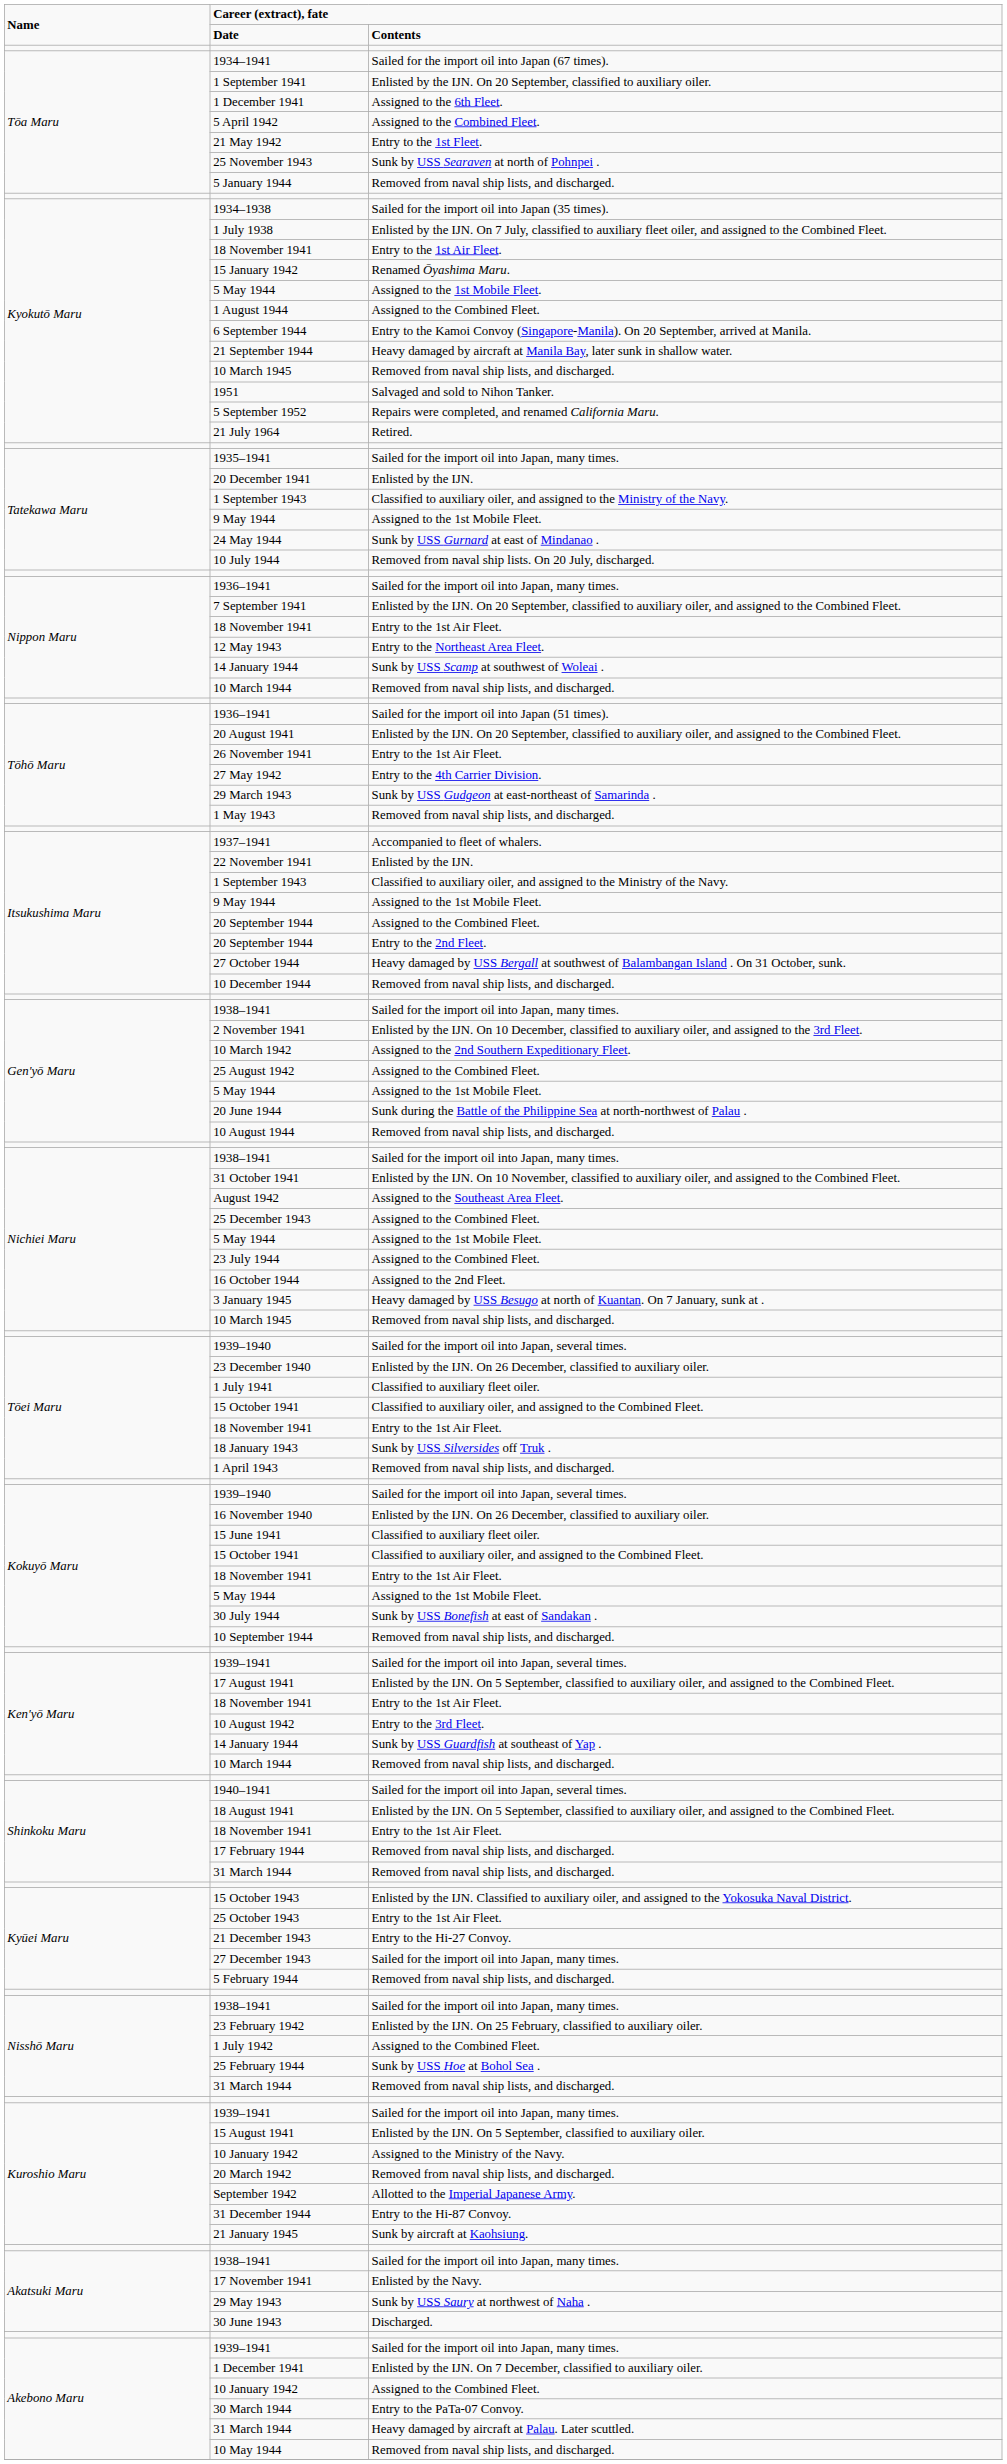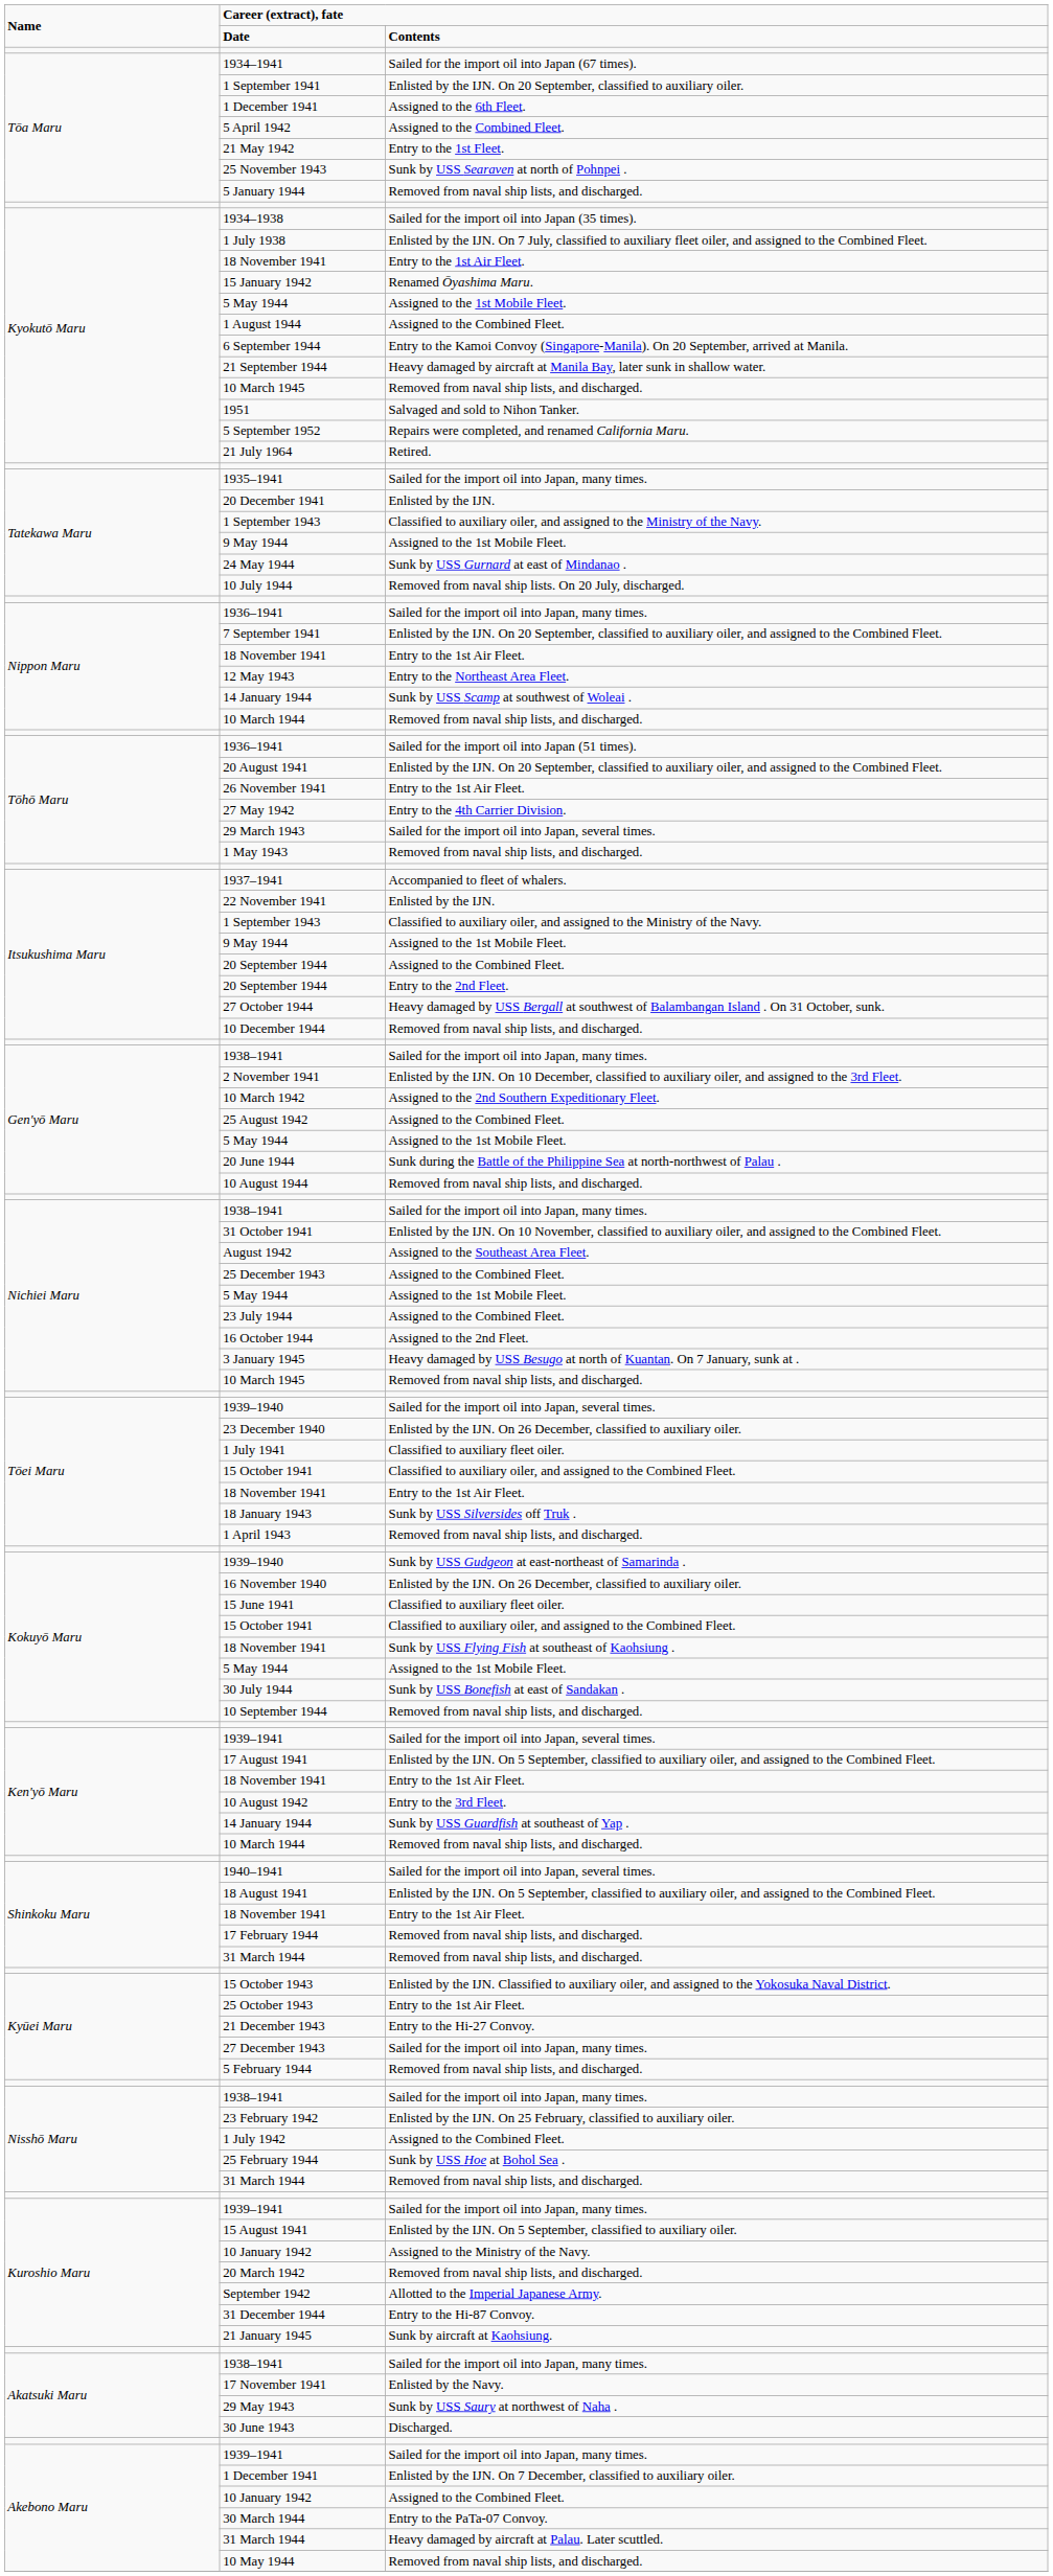 <table class="wikitable">
 <tr>
 <td rowspan="2" width="13%"><strong>Name</strong></td>
 <td colspan="2"><strong>Career (extract), fate</strong></td>
 </tr>
 <tr>
 <td width="10%"><strong>Date</strong></td>
 <td width="40%"><strong>Contents</strong></td>
 </tr>
 <tr>
 <td></td>
 <td></td>
 <td></td>
 </tr>
 <tr>
 <td rowspan="7"><em>Tōa Maru</em></td>
 <td>1934–1941</td>
 <td>Sailed for the import oil into Japan (67 times).</td>
 </tr>
 <tr>
 <td>1 September 1941</td>
 <td>Enlisted by the IJN. On 20 September, classified to auxiliary oiler.</td>
 </tr>
 <tr>
 <td>1 December 1941</td>
 <td>Assigned to the <a href='#'>6th Fleet</a>.</td>
 </tr>
 <tr>
 <td>5 April 1942</td>
 <td>Assigned to the <a href='#'>Combined Fleet</a>.</td>
 </tr>
 <tr>
 <td>21 May 1942</td>
 <td>Entry to the <a href='#'>1st Fleet</a>.</td>
 </tr>
 <tr>
 <td>25 November 1943</td>
 <td>Sunk by <a href='#'>USS <em>Searaven</em></a> at north of <a href='#'>Pohnpei</a> .</td>
 </tr>
 <tr>
 <td>5 January 1944</td>
 <td>Removed from naval ship lists, and discharged.</td>
 </tr>
 <tr>
 <td></td>
 <td></td>
 <td></td>
 </tr>
 <tr>
 <td rowspan="12"><em>Kyokutō Maru</em><br><br></td>
 <td>1934–1938</td>
 <td>Sailed for the import oil into Japan (35 times).</td>
 </tr>
 <tr>
 <td>1 July 1938</td>
 <td>Enlisted by the IJN. On 7 July, classified to auxiliary fleet oiler, and assigned to the Combined Fleet.</td>
 </tr>
 <tr>
 <td>18 November 1941</td>
 <td>Entry to the <a href='#'>1st Air Fleet</a>.</td>
 </tr>
 <tr>
 <td>15 January 1942</td>
 <td>Renamed <em>Ōyashima Maru</em>.</td>
 </tr>
 <tr>
 <td>5 May 1944</td>
 <td>Assigned to the <a href='#'>1st Mobile Fleet</a>.</td>
 </tr>
 <tr>
 <td>1 August 1944</td>
 <td>Assigned to the Combined Fleet.</td>
 </tr>
 <tr>
 <td>6 September 1944</td>
 <td>Entry to the Kamoi Convoy (<a href='#'>Singapore</a>-<a href='#'>Manila</a>). On 20 September, arrived at Manila.</td>
 </tr>
 <tr>
 <td>21 September 1944</td>
 <td>Heavy damaged by aircraft at <a href='#'>Manila Bay</a>, later sunk in shallow water.</td>
 </tr>
 <tr>
 <td>10 March 1945</td>
 <td>Removed from naval ship lists, and discharged.</td>
 </tr>
 <tr>
 <td>1951</td>
 <td>Salvaged and sold to Nihon Tanker.</td>
 </tr>
 <tr>
 <td>5 September 1952</td>
 <td>Repairs were completed, and renamed <em>California Maru</em>.</td>
 </tr>
 <tr>
 <td>21 July 1964</td>
 <td>Retired.</td>
 </tr>
 <tr>
 <td></td>
 <td></td>
 <td></td>
 </tr>
 <tr>
 <td rowspan="6"><em>Tatekawa Maru</em></td>
 <td>1935–1941</td>
 <td>Sailed for the import oil into Japan, many times.</td>
 </tr>
 <tr>
 <td>20 December 1941</td>
 <td>Enlisted by the IJN.</td>
 </tr>
 <tr>
 <td>1 September 1943</td>
 <td>Classified to auxiliary oiler, and assigned to the <a href='#'>Ministry of the Navy</a>.</td>
 </tr>
 <tr>
 <td>9 May 1944</td>
 <td>Assigned to the 1st Mobile Fleet.</td>
 </tr>
 <tr>
 <td>24 May 1944</td>
 <td>Sunk by <a href='#'>USS <em>Gurnard</em></a> at east of <a href='#'>Mindanao</a> .</td>
 </tr>
 <tr>
 <td>10 July 1944</td>
 <td>Removed from naval ship lists. On 20 July, discharged.</td>
 </tr>
 <tr>
 <td></td>
 <td></td>
 <td></td>
 </tr>
 <tr>
 <td rowspan="6"><em>Nippon Maru</em></td>
 <td>1936–1941</td>
 <td>Sailed for the import oil into Japan, many times.</td>
 </tr>
 <tr>
 <td>7 September 1941</td>
 <td>Enlisted by the IJN. On 20 September, classified to auxiliary oiler, and assigned to the Combined Fleet.</td>
 </tr>
 <tr>
 <td>18 November 1941</td>
 <td>Entry to the 1st Air Fleet.</td>
 </tr>
 <tr>
 <td>12 May 1943</td>
 <td>Entry to the <a href='#'>Northeast Area Fleet</a>.</td>
 </tr>
 <tr>
 <td>14 January 1944</td>
 <td>Sunk by <a href='#'>USS <em>Scamp</em></a> at southwest of <a href='#'>Woleai</a> .</td>
 </tr>
 <tr>
 <td>10 March 1944</td>
 <td>Removed from naval ship lists, and discharged.</td>
 </tr>
 <tr>
 <td></td>
 <td></td>
 <td></td>
 </tr>
 <tr>
 <td rowspan="6"><em>Tōhō Maru</em></td>
 <td>1936–1941</td>
 <td>Sailed for the import oil into Japan (51 times).</td>
 </tr>
 <tr>
 <td>20 August 1941</td>
 <td>Enlisted by the IJN. On 20 September, classified to auxiliary oiler, and assigned to the Combined Fleet.</td>
 </tr>
 <tr>
 <td>26 November 1941</td>
 <td>Entry to the 1st Air Fleet.</td>
 </tr>
 <tr>
 <td>27 May 1942</td>
 <td>Entry to the <a href='#'>4th Carrier Division</a>.</td>
 </tr>
 <tr>
 <td>29 March 1943</td>
-<td>Sunk by <a href='#'>USS <em>Gudgeon</em></a> at east-northeast of <a href='#'>Samarinda</a> .</td>
+<td>Sailed for the import oil into Japan, several times.</td>
 </tr>
 <tr>
 <td>1 May 1943</td>
 <td>Removed from naval ship lists, and discharged.</td>
 </tr>
 <tr>
 <td></td>
 <td></td>
 <td></td>
 </tr>
 <tr>
 <td rowspan="8"><em>Itsukushima Maru</em></td>
 <td>1937–1941</td>
 <td>Accompanied to fleet of whalers.</td>
 </tr>
 <tr>
 <td>22 November 1941</td>
 <td>Enlisted by the IJN.</td>
 </tr>
 <tr>
 <td>1 September 1943</td>
 <td>Classified to auxiliary oiler, and assigned to the Ministry of the Navy.</td>
 </tr>
 <tr>
 <td>9 May 1944</td>
 <td>Assigned to the 1st Mobile Fleet.</td>
 </tr>
 <tr>
 <td>20 September 1944</td>
 <td>Assigned to the Combined Fleet.</td>
 </tr>
 <tr>
 <td>20 September 1944</td>
 <td>Entry to the <a href='#'>2nd Fleet</a>.</td>
 </tr>
 <tr>
 <td>27 October 1944</td>
 <td>Heavy damaged by <a href='#'>USS <em>Bergall</em></a> at southwest of <a href='#'>Balambangan Island</a> . On 31 October, sunk.</td>
 </tr>
 <tr>
 <td>10 December 1944</td>
 <td>Removed from naval ship lists, and discharged.</td>
 </tr>
 <tr>
 <td></td>
 <td></td>
 <td></td>
 </tr>
 <tr>
 <td rowspan="7"><em>Gen'yō Maru</em></td>
 <td>1938–1941</td>
 <td>Sailed for the import oil into Japan, many times.</td>
 </tr>
 <tr>
 <td>2 November 1941</td>
 <td>Enlisted by the IJN. On 10 December, classified to auxiliary oiler, and assigned to the <a href='#'>3rd Fleet</a>.</td>
 </tr>
 <tr>
 <td>10 March 1942</td>
 <td>Assigned to the <a href='#'>2nd Southern Expeditionary Fleet</a>.</td>
 </tr>
 <tr>
 <td>25 August 1942</td>
 <td>Assigned to the Combined Fleet.</td>
 </tr>
 <tr>
 <td>5 May 1944</td>
 <td>Assigned to the 1st Mobile Fleet.</td>
 </tr>
 <tr>
 <td>20 June 1944</td>
 <td>Sunk during the <a href='#'>Battle of the Philippine Sea</a> at north-northwest of <a href='#'>Palau</a> .</td>
 </tr>
 <tr>
 <td>10 August 1944</td>
 <td>Removed from naval ship lists, and discharged.</td>
 </tr>
 <tr>
 <td></td>
 <td></td>
 <td></td>
 </tr>
 <tr>
 <td rowspan="9"><em>Nichiei Maru</em></td>
 <td>1938–1941</td>
 <td>Sailed for the import oil into Japan, many times.</td>
 </tr>
 <tr>
 <td>31 October 1941</td>
 <td>Enlisted by the IJN. On 10 November, classified to auxiliary oiler, and assigned to the Combined Fleet.</td>
 </tr>
 <tr>
 <td>August 1942</td>
 <td>Assigned to the <a href='#'>Southeast Area Fleet</a>.</td>
 </tr>
 <tr>
 <td>25 December 1943</td>
 <td>Assigned to the Combined Fleet.</td>
 </tr>
 <tr>
 <td>5 May 1944</td>
 <td>Assigned to the 1st Mobile Fleet.</td>
 </tr>
 <tr>
 <td>23 July 1944</td>
 <td>Assigned to the Combined Fleet.</td>
 </tr>
 <tr>
 <td>16 October 1944</td>
 <td>Assigned to the 2nd Fleet.</td>
 </tr>
 <tr>
 <td>3 January 1945</td>
 <td>Heavy damaged by <a href='#'>USS <em>Besugo</em></a> at north of <a href='#'>Kuantan</a>. On 7 January, sunk at .</td>
 </tr>
 <tr>
 <td>10 March 1945</td>
 <td>Removed from naval ship lists, and discharged.</td>
 </tr>
 <tr>
 <td></td>
 <td></td>
 <td></td>
 </tr>
 <tr>
 <td rowspan="7"><em>Tōei Maru</em></td>
 <td>1939–1940</td>
 <td>Sailed for the import oil into Japan, several times.</td>
 </tr>
 <tr>
 <td>23 December 1940</td>
 <td>Enlisted by the IJN. On 26 December, classified to auxiliary oiler.</td>
 </tr>
 <tr>
 <td>1 July 1941</td>
 <td>Classified to auxiliary fleet oiler.</td>
 </tr>
 <tr>
 <td>15 October 1941</td>
 <td>Classified to auxiliary oiler, and assigned to the Combined Fleet.</td>
 </tr>
 <tr>
 <td>18 November 1941</td>
 <td>Entry to the 1st Air Fleet.</td>
 </tr>
 <tr>
 <td>18 January 1943</td>
 <td>Sunk by <a href='#'>USS <em>Silversides</em></a> off <a href='#'>Truk</a> .</td>
 </tr>
 <tr>
 <td>1 April 1943</td>
 <td>Removed from naval ship lists, and discharged.</td>
 </tr>
 <tr>
 <td></td>
 <td></td>
 <td></td>
 </tr>
 <tr>
 <td rowspan="8"><em>Kokuyō Maru</em></td>
 <td>1939–1940</td>
-<td>Sailed for the import oil into Japan, several times.</td>
+<td>Sunk by <a href='#'>USS <em>Gudgeon</em></a> at east-northeast of <a href='#'>Samarinda</a> .</td>
 </tr>
 <tr>
 <td>16 November 1940</td>
 <td>Enlisted by the IJN. On 26 December, classified to auxiliary oiler.</td>
 </tr>
 <tr>
 <td>15 June 1941</td>
 <td>Classified to auxiliary fleet oiler.</td>
 </tr>
 <tr>
 <td>15 October 1941</td>
 <td>Classified to auxiliary oiler, and assigned to the Combined Fleet.</td>
 </tr>
 <tr>
 <td>18 November 1941</td>
-<td>Entry to the 1st Air Fleet.</td>
+<td>Sunk by <a href='#'>USS <em>Flying Fish</em></a> at southeast of <a href='#'>Kaohsiung</a> .</td>
 </tr>
 <tr>
 <td>5 May 1944</td>
 <td>Assigned to the 1st Mobile Fleet.</td>
 </tr>
 <tr>
 <td>30 July 1944</td>
 <td>Sunk by <a href='#'>USS <em>Bonefish</em></a> at east of <a href='#'>Sandakan</a> .</td>
 </tr>
 <tr>
 <td>10 September 1944</td>
 <td>Removed from naval ship lists, and discharged.</td>
 </tr>
 <tr>
 <td></td>
 <td></td>
 <td></td>
 </tr>
 <tr>
 <td rowspan="6"><em>Ken'yō Maru</em></td>
 <td>1939–1941</td>
 <td>Sailed for the import oil into Japan, several times.</td>
 </tr>
 <tr>
 <td>17 August 1941</td>
 <td>Enlisted by the IJN. On 5 September, classified to auxiliary oiler, and assigned to the Combined Fleet.</td>
 </tr>
 <tr>
 <td>18 November 1941</td>
 <td>Entry to the 1st Air Fleet.</td>
 </tr>
 <tr>
 <td>10 August 1942</td>
 <td>Entry to the <a href='#'>3rd Fleet</a>.</td>
 </tr>
 <tr>
 <td>14 January 1944</td>
 <td>Sunk by <a href='#'>USS <em>Guardfish</em></a> at southeast of <a href='#'>Yap</a> .</td>
 </tr>
 <tr>
 <td>10 March 1944</td>
 <td>Removed from naval ship lists, and discharged.</td>
 </tr>
 <tr>
 <td></td>
 <td></td>
 <td></td>
 </tr>
 <tr>
 <td rowspan="5"><em>Shinkoku Maru</em></td>
 <td>1940–1941</td>
 <td>Sailed for the import oil into Japan, several times.</td>
 </tr>
 <tr>
 <td>18 August 1941</td>
 <td>Enlisted by the IJN. On 5 September, classified to auxiliary oiler, and assigned to the Combined Fleet.</td>
 </tr>
 <tr>
 <td>18 November 1941</td>
 <td>Entry to the 1st Air Fleet.</td>
 </tr>
 <tr>
 <td>17 February 1944</td>
 <td>Removed from naval ship lists, and discharged.</td>
 </tr>
 <tr>
 <td>31 March 1944</td>
 <td>Removed from naval ship lists, and discharged.</td>
 </tr>
 <tr>
 <td></td>
 <td></td>
 <td></td>
 </tr>
 <tr>
 <td rowspan="5"><em>Kyūei Maru</em></td>
 <td>15 October 1943</td>
 <td>Enlisted by the IJN. Classified to auxiliary oiler, and assigned to the <a href='#'>Yokosuka Naval District</a>.</td>
 </tr>
 <tr>
 <td>25 October 1943</td>
 <td>Entry to the 1st Air Fleet.</td>
 </tr>
 <tr>
 <td>21 December 1943</td>
 <td>Entry to the Hi-27 Convoy.</td>
 </tr>
 <tr>
 <td>27 December 1943</td>
 <td>Sailed for the import oil into Japan, many times.</td>
 </tr>
 <tr>
 <td>5 February 1944</td>
 <td>Removed from naval ship lists, and discharged.</td>
 </tr>
 <tr>
 <td></td>
 <td></td>
 <td></td>
 </tr>
 <tr>
 <td rowspan="5"><em>Nisshō Maru</em></td>
 <td>1938–1941</td>
 <td>Sailed for the import oil into Japan, many times.</td>
 </tr>
 <tr>
 <td>23 February 1942</td>
 <td>Enlisted by the IJN. On 25 February, classified to auxiliary oiler.</td>
 </tr>
 <tr>
 <td>1 July 1942</td>
 <td>Assigned to the Combined Fleet.</td>
 </tr>
 <tr>
 <td>25 February 1944</td>
 <td>Sunk by <a href='#'>USS <em>Hoe</em></a> at <a href='#'>Bohol Sea</a> .</td>
 </tr>
 <tr>
 <td>31 March 1944</td>
 <td>Removed from naval ship lists, and discharged.</td>
 </tr>
 <tr>
 <td></td>
 <td></td>
 <td></td>
 </tr>
 <tr>
 <td rowspan="7"><em>Kuroshio Maru</em></td>
 <td>1939–1941</td>
 <td>Sailed for the import oil into Japan, many times.</td>
 </tr>
 <tr>
 <td>15 August 1941</td>
 <td>Enlisted by the IJN. On 5 September, classified to auxiliary oiler.</td>
 </tr>
 <tr>
 <td>10 January 1942</td>
 <td>Assigned to the Ministry of the Navy.</td>
 </tr>
 <tr>
 <td>20 March 1942</td>
 <td>Removed from naval ship lists, and discharged.</td>
 </tr>
 <tr>
 <td>September 1942</td>
 <td>Allotted to the <a href='#'>Imperial Japanese Army</a>.</td>
 </tr>
 <tr>
 <td>31 December 1944</td>
 <td>Entry to the Hi-87 Convoy.</td>
 </tr>
 <tr>
 <td>21 January 1945</td>
 <td>Sunk by aircraft at <a href='#'>Kaohsiung</a>.</td>
 </tr>
 <tr>
 <td></td>
 <td></td>
 <td></td>
 </tr>
 <tr>
 <td rowspan="4"><em>Akatsuki Maru</em></td>
 <td>1938–1941</td>
 <td>Sailed for the import oil into Japan, many times.</td>
 </tr>
 <tr>
 <td>17 November 1941</td>
 <td>Enlisted by the Navy.</td>
 </tr>
 <tr>
 <td>29 May 1943</td>
 <td>Sunk by <a href='#'>USS <em>Saury</em></a> at northwest of <a href='#'>Naha</a> .</td>
 </tr>
 <tr>
 <td>30 June 1943</td>
 <td>Discharged.</td>
 </tr>
 <tr>
 <td></td>
 <td></td>
 <td></td>
 </tr>
 <tr>
 <td rowspan="6"><em>Akebono Maru</em></td>
 <td>1939–1941</td>
 <td>Sailed for the import oil into Japan, many times.</td>
 </tr>
 <tr>
 <td>1 December 1941</td>
 <td>Enlisted by the IJN. On 7 December, classified to auxiliary oiler.</td>
 </tr>
 <tr>
 <td>10 January 1942</td>
 <td>Assigned to the Combined Fleet.</td>
 </tr>
 <tr>
 <td>30 March 1944</td>
 <td>Entry to the PaTa-07 Convoy.</td>
 </tr>
 <tr>
 <td>31 March 1944</td>
 <td>Heavy damaged by aircraft at <a href='#'>Palau</a>. Later scuttled.</td>
 </tr>
 <tr>
 <td>10 May 1944</td>
 <td>Removed from naval ship lists, and discharged.</td>
 </tr>
 <tr>
 </tr>
 </table>
